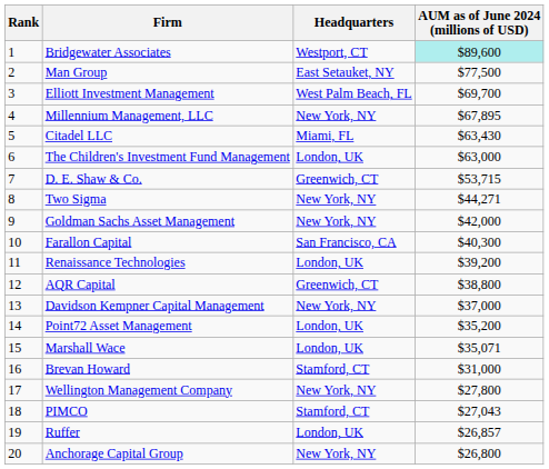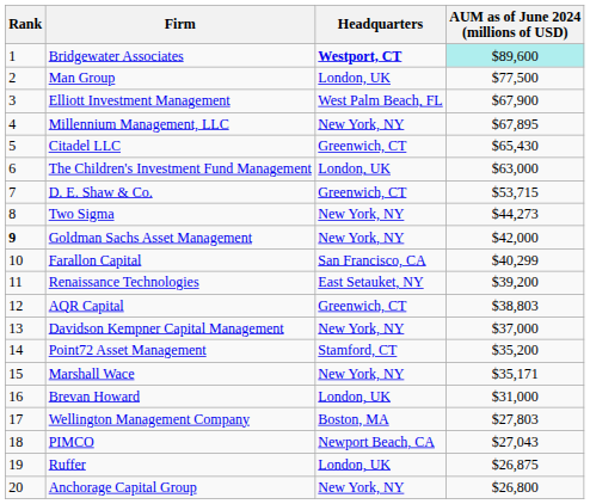 <table class="wikitable sortable">
 <tr>
 <th>Rank</th>
 <th>Firm</th>
 <th>Headquarters</th>
 <th>AUM as of June 2024<br>(millions of USD)</th>
 </tr>
 <tr>
 <td>1</td>
 <td><a href='#'>Bridgewater Associates</a></td>
-<td> <a href='#'>Westport, CT</a></td>
+<td><strong> <a href='#'>Westport, CT</a></strong></td>
 <td align="center" style="background: paleturquoise;">$89,600</td>
 </tr>
 <tr>
 <td>2</td>
 <td><a href='#'>Man Group</a></td>
-<td> <a href='#'>East Setauket, NY</a></td>
+<td> <a href='#'>London, UK</a></td>
 <td align="center">$77,500</td>
 </tr>
 <tr>
 <td>3</td>
 <td><a href='#'>Elliott Investment Management</a></td>
 <td> <a href='#'>West Palm Beach, FL</a></td>
-<td align="center">$69,700</td>
+<td align="center">$67,900</td>
 </tr>
 <tr>
 <td>4</td>
 <td><a href='#'>Millennium Management, LLC</a></td>
 <td> <a href='#'>New York, NY</a></td>
 <td align="center">$67,895</td>
 </tr>
 <tr>
 <td>5</td>
 <td><a href='#'>Citadel LLC</a></td>
-<td> <a href='#'>Miami, FL</a></td>
-<td align="center">$63,430</td>
+<td> <a href='#'>Greenwich, CT</a></td>
+<td align="center">$65,430</td>
 </tr>
 <tr>
 <td>6</td>
 <td><a href='#'>The Children's Investment Fund Management</a></td>
 <td> <a href='#'>London, UK</a></td>
 <td align="center">$63,000</td>
 </tr>
 <tr>
 <td>7</td>
 <td><a href='#'>D. E. Shaw & Co.</a></td>
 <td> <a href='#'>Greenwich, CT</a></td>
 <td align="center">$53,715</td>
 </tr>
 <tr>
 <td>8</td>
 <td><a href='#'>Two Sigma</a></td>
 <td> <a href='#'>New York, NY</a></td>
-<td align="center">$44,271</td>
+<td align="center">$44,273</td>
 </tr>
 <tr>
-<td>9</td>
+<td><strong>9</strong></td>
 <td><a href='#'>Goldman Sachs Asset Management</a></td>
 <td> <a href='#'>New York, NY</a></td>
 <td align="center">$42,000</td>
 </tr>
 <tr>
 <td>10</td>
 <td><a href='#'>Farallon Capital</a></td>
 <td> <a href='#'>San Francisco, CA</a></td>
-<td align="center">$40,300</td>
+<td align="center">$40,299</td>
 </tr>
 <tr>
 <td>11</td>
 <td><a href='#'>Renaissance Technologies</a></td>
-<td> <a href='#'>London, UK</a></td>
+<td> <a href='#'>East Setauket, NY</a></td>
 <td align="center">$39,200</td>
 </tr>
 <tr>
 <td>12</td>
 <td><a href='#'>AQR Capital</a></td>
 <td> <a href='#'>Greenwich, CT</a></td>
-<td align="center">$38,800</td>
+<td align="center">$38,803</td>
 </tr>
 <tr>
 <td>13</td>
 <td><a href='#'>Davidson Kempner Capital Management</a></td>
 <td> <a href='#'>New York, NY</a></td>
 <td align="center">$37,000</td>
 </tr>
 <tr>
 <td>14</td>
 <td><a href='#'>Point72 Asset Management</a></td>
-<td> <a href='#'>London, UK</a></td>
+<td> <a href='#'>Stamford, CT</a></td>
 <td align="center">$35,200</td>
 </tr>
 <tr>
 <td>15</td>
 <td><a href='#'>Marshall Wace</a></td>
-<td> <a href='#'>London, UK</a></td>
-<td align="center">$35,071</td>
+<td> <a href='#'>New York, NY</a></td>
+<td align="center">$35,171</td>
 </tr>
 <tr>
 <td>16</td>
 <td><a href='#'>Brevan Howard</a></td>
-<td> <a href='#'>Stamford, CT</a></td>
+<td> <a href='#'>London, UK</a></td>
 <td align="center">$31,000</td>
 </tr>
 <tr>
 <td>17</td>
 <td><a href='#'>Wellington Management Company</a></td>
-<td> <a href='#'>New York, NY</a></td>
-<td align="center">$27,800</td>
+<td> <a href='#'>Boston, MA</a></td>
+<td align="center">$27,803</td>
 </tr>
 <tr>
 <td>18</td>
 <td><a href='#'>PIMCO</a></td>
-<td> <a href='#'>Stamford, CT</a></td>
+<td> <a href='#'>Newport Beach, CA</a></td>
 <td align="center">$27,043</td>
 </tr>
 <tr>
 <td>19</td>
 <td><a href='#'>Ruffer</a></td>
 <td> <a href='#'>London, UK</a></td>
-<td align="center">$26,857</td>
+<td align="center">$26,875</td>
 </tr>
 <tr>
 <td>20</td>
 <td><a href='#'>Anchorage Capital Group</a></td>
 <td> <a href='#'>New York, NY</a></td>
 <td align="center">$26,800</td>
 </tr>
 </table>
